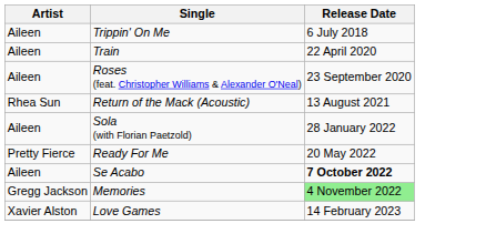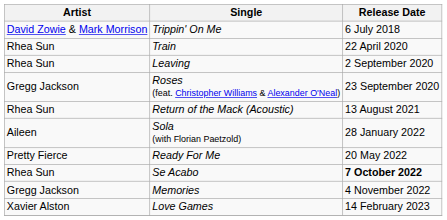 <table class="wikitable sortable">
 <tr>
 <th>Artist</th>
 <th>Single</th>
 <th>Release Date</th>
 </tr>
 <tr>
-<td>Aileen</td>
+<td><a href='#'>David Zowie</a> & <a href='#'>Mark Morrison</a></td>
 <td><em>Trippin' On Me</em></td>
 <td>6 July 2018</td>
 </tr>
 <tr>
-<td>Aileen</td>
+<td>Rhea Sun</td>
 <td><em>Train</em></td>
 <td>22 April 2020</td>
 </tr>
 <tr>
-<td>Aileen</td>
+<td>Rhea Sun</td>
+<td><em>Leaving</em></td>
+<td>2 September 2020</td>
+</tr>
+<tr>
+<td>Gregg Jackson</td>
 <td><em>Roses</em><br><small>(feat. <a href='#'>Christopher Williams</a> & <a href='#'>Alexander O'Neal</a>)</small></td>
 <td>23 September 2020</td>
 </tr>
 <tr>
 <td>Rhea Sun</td>
 <td><em>Return of the Mack (Acoustic)</em></td>
 <td>13 August 2021</td>
 </tr>
 <tr>
 <td>Aileen</td>
 <td><em>Sola</em><br><small>(with Florian Paetzold)</small></td>
 <td>28 January 2022</td>
 </tr>
 <tr>
 <td>Pretty Fierce</td>
 <td><em>Ready For Me</em></td>
 <td>20 May 2022</td>
 </tr>
 <tr>
-<td>Aileen</td>
+<td>Rhea Sun</td>
 <td><em>Se Acabo</em></td>
 <td><strong>7 October 2022</strong></td>
 </tr>
 <tr>
 <td>Gregg Jackson</td>
 <td><em>Memories</em></td>
-<td style="background: lightgreen;">4 November 2022</td>
+<td>4 November 2022</td>
 </tr>
 <tr>
 <td>Xavier Alston</td>
 <td><em>Love Games</em></td>
 <td>14 February 2023</td>
 </tr>
 <tr>
 </tr>
 </table>
